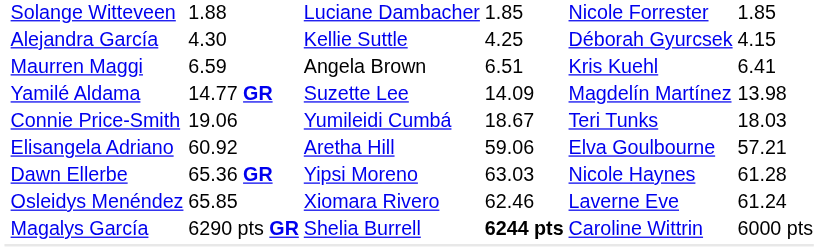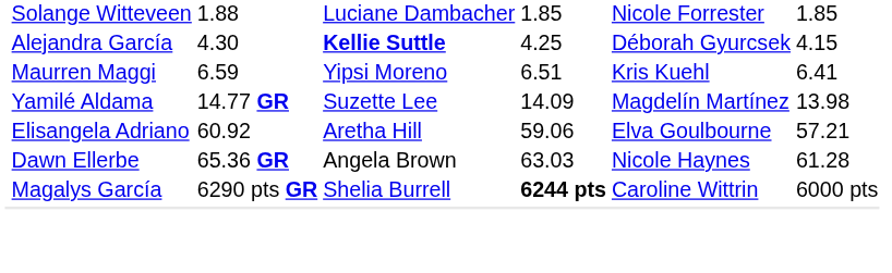 <table>
 <tr>
 <td></td>
 <td><a href='#'>Solange Witteveen</a> <br> </td>
 <td>1.88</td>
 <td><a href='#'>Luciane Dambacher</a>  <br> </td>
 <td>1.85</td>
 <td><a href='#'>Nicole Forrester</a> <br></td>
 <td>1.85</td>
 </tr>
 <tr>
 <td></td>
 <td><a href='#'>Alejandra García</a> <br> </td>
 <td>4.30</td>
-<td><a href='#'>Kellie Suttle</a> <br> </td>
+<td><strong><a href='#'>Kellie Suttle</a> <br> </strong></td>
 <td>4.25</td>
 <td><a href='#'>Déborah Gyurcsek</a> <br> </td>
 <td>4.15</td>
 </tr>
 <tr>
 <td></td>
 <td><a href='#'>Maurren Maggi</a> <br> </td>
 <td>6.59</td>
-<td>Angela Brown <br> </td>
+<td><a href='#'>Yipsi Moreno</a> <br> </td>
 <td>6.51</td>
 <td><a href='#'>Kris Kuehl</a> <br> </td>
 <td>6.41</td>
 </tr>
 <tr>
 <td></td>
 <td><a href='#'>Yamilé Aldama</a> <br> </td>
 <td>14.77 <strong><a href='#'>GR</a></strong></td>
 <td><a href='#'>Suzette Lee</a> <br> </td>
 <td>14.09</td>
 <td><a href='#'>Magdelín Martínez</a> <br> </td>
 <td>13.98</td>
 </tr>
 <tr>
 <td></td>
-<td><a href='#'>Connie Price-Smith</a> <br> </td>
-<td>19.06</td>
-<td><a href='#'>Yumileidi Cumbá</a> <br> </td>
-<td>18.67</td>
-<td><a href='#'>Teri Tunks</a> <br> </td>
-<td>18.03</td>
-</tr>
-<tr>
-<td></td>
 <td><a href='#'>Elisangela Adriano</a> <br> </td>
 <td>60.92</td>
 <td><a href='#'>Aretha Hill</a> <br> </td>
 <td>59.06</td>
 <td><a href='#'>Elva Goulbourne</a> <br> </td>
 <td>57.21</td>
 </tr>
 <tr>
 <td></td>
 <td><a href='#'>Dawn Ellerbe</a> <br> </td>
 <td>65.36 <strong><a href='#'>GR</a></strong></td>
-<td><a href='#'>Yipsi Moreno</a> <br> </td>
+<td>Angela Brown <br> </td>
 <td>63.03</td>
 <td><a href='#'>Nicole Haynes</a> <br> </td>
 <td>61.28</td>
-</tr>
-<tr>
-<td></td>
-<td><a href='#'>Osleidys Menéndez</a> <br> </td>
-<td>65.85</td>
-<td><a href='#'>Xiomara Rivero</a> <br> </td>
-<td>62.46</td>
-<td><a href='#'>Laverne Eve</a> <br> </td>
-<td>61.24</td>
 </tr>
 <tr>
 <td></td>
 <td><a href='#'>Magalys García</a>  <br> </td>
 <td>6290 pts <strong><a href='#'>GR</a></strong></td>
 <td><a href='#'>Shelia Burrell</a> <br> </td>
 <td><strong>6244 pts</strong></td>
 <td><a href='#'>Caroline Wittrin</a> <br> </td>
 <td>6000 pts</td>
 </tr>
 <tr bgcolor= e8e8e8>
 <td colspan=7></td>
 </tr>
 </table>
